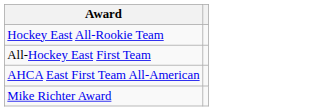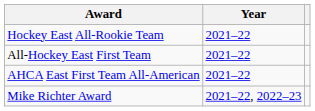 <table class="wikitable">
 <tr>
 <th>Award</th>
+<th>Year</th>
 <th></th>
 </tr>
 <tr>
 <td><a href='#'>Hockey East</a> <a href='#'>All-Rookie Team</a></td>
+<td><a href='#'>2021–22</a></td>
 <td></td>
 </tr>
 <tr>
 <td>All-<a href='#'>Hockey East</a> <a href='#'>First Team</a></td>
+<td><a href='#'>2021–22</a></td>
 <td></td>
 </tr>
 <tr>
 <td><a href='#'>AHCA</a> <a href='#'>East First Team All-American</a></td>
+<td><a href='#'>2021–22</a></td>
 <td></td>
 </tr>
 <tr>
 <td><a href='#'>Mike Richter Award</a></td>
+<td><a href='#'>2021–22</a>, <a href='#'>2022–23</a></td>
 <td></td>
 </tr>
 </table>
